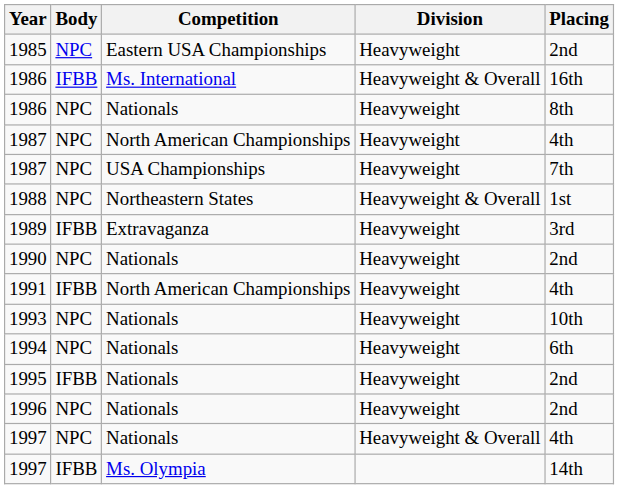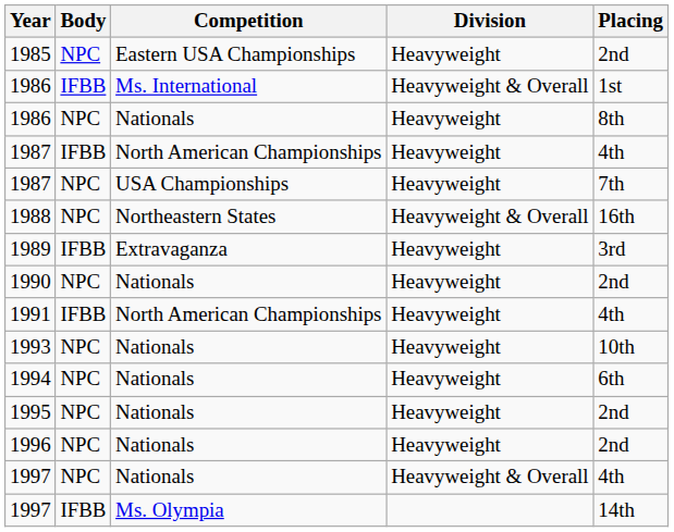 <table class="wikitable">
 <tr>
 <th>Year</th>
 <th>Body</th>
 <th>Competition</th>
 <th>Division</th>
 <th>Placing</th>
 </tr>
 <tr>
 <td>1985</td>
 <td><a href='#'>NPC</a></td>
 <td>Eastern USA Championships</td>
 <td>Heavyweight</td>
 <td>2nd</td>
 </tr>
 <tr>
 <td>1986</td>
 <td><a href='#'>IFBB</a></td>
 <td><a href='#'>Ms. International</a></td>
 <td>Heavyweight & Overall</td>
-<td>16th</td>
+<td>1st</td>
 </tr>
 <tr>
 <td>1986</td>
 <td>NPC</td>
 <td>Nationals</td>
 <td>Heavyweight</td>
 <td>8th</td>
 </tr>
 <tr>
 <td>1987</td>
-<td>NPC</td>
+<td>IFBB</td>
 <td>North American Championships</td>
 <td>Heavyweight</td>
 <td>4th</td>
 </tr>
 <tr>
 <td>1987</td>
 <td>NPC</td>
 <td>USA Championships</td>
 <td>Heavyweight</td>
 <td>7th</td>
 </tr>
 <tr>
 <td>1988</td>
 <td>NPC</td>
 <td>Northeastern States</td>
 <td>Heavyweight & Overall</td>
-<td>1st</td>
+<td>16th</td>
 </tr>
 <tr>
 <td>1989</td>
 <td>IFBB</td>
 <td>Extravaganza</td>
 <td>Heavyweight</td>
 <td>3rd</td>
 </tr>
 <tr>
 <td>1990</td>
 <td>NPC</td>
 <td>Nationals</td>
 <td>Heavyweight</td>
 <td>2nd</td>
 </tr>
 <tr>
 <td>1991</td>
 <td>IFBB</td>
 <td>North American Championships</td>
 <td>Heavyweight</td>
 <td>4th</td>
 </tr>
 <tr>
 <td>1993</td>
 <td>NPC</td>
 <td>Nationals</td>
 <td>Heavyweight</td>
 <td>10th</td>
 </tr>
 <tr>
 <td>1994</td>
 <td>NPC</td>
 <td>Nationals</td>
 <td>Heavyweight</td>
 <td>6th</td>
 </tr>
 <tr>
 <td>1995</td>
-<td>IFBB</td>
+<td>NPC</td>
 <td>Nationals</td>
 <td>Heavyweight</td>
 <td>2nd</td>
 </tr>
 <tr>
 <td>1996</td>
 <td>NPC</td>
 <td>Nationals</td>
 <td>Heavyweight</td>
 <td>2nd</td>
 </tr>
 <tr>
 <td>1997</td>
 <td>NPC</td>
 <td>Nationals</td>
 <td>Heavyweight & Overall</td>
 <td>4th</td>
 </tr>
 <tr>
 <td>1997</td>
 <td>IFBB</td>
 <td><a href='#'>Ms. Olympia</a></td>
 <td></td>
 <td>14th</td>
 </tr>
 </table>
